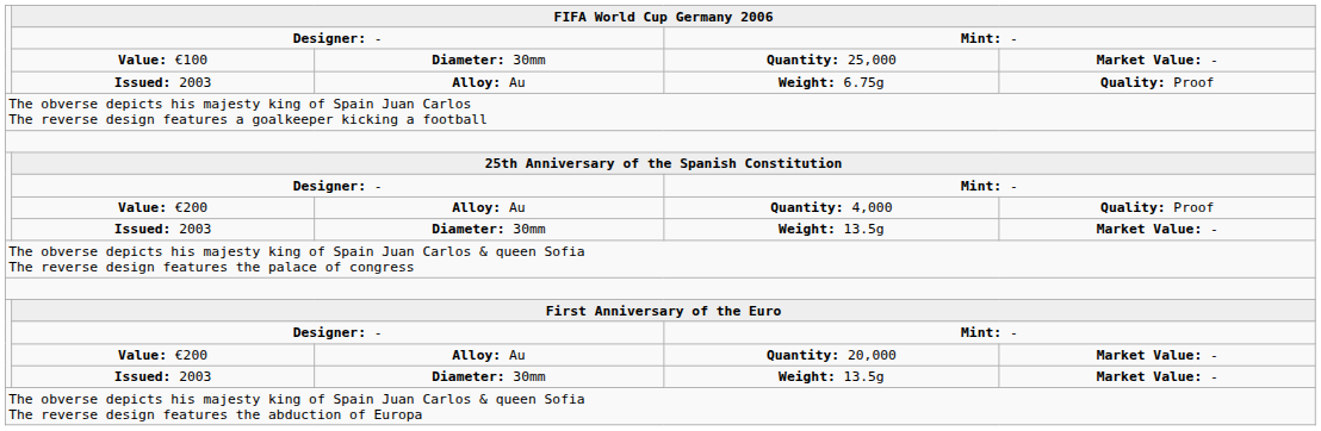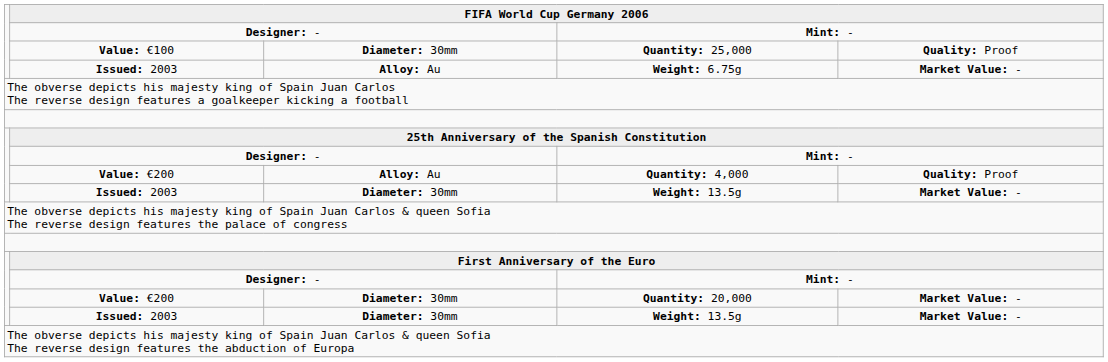 <table class="wikitable" style="width:100%;">
 <tr>
 <td rowspan="4"  style="white-space:nowrap; width:330px; text-align:center;"></td>
 <th colspan="4"  style="text-align:center; background:#eee;">FIFA World Cup Germany 2006</th>
 </tr>
 <tr style="text-align:center;">
 <td colspan="2"  style="width:50%; "><strong>Designer:</strong> -</td>
 <td colspan="2"  style="width:50%; "><strong>Mint:</strong> -</td>
 </tr>
 <tr>
 <td align=center><strong>Value:</strong> €100</td>
 <td align=center><strong>Diameter:</strong> 30mm</td>
 <td align=center><strong>Quantity:</strong> 25,000</td>
-<td align=center><strong>Market Value:</strong> -</td>
+<td align=center><strong>Quality:</strong> Proof</td>
 </tr>
 <tr>
 <td align=center><strong>Issued:</strong> 2003</td>
 <td align=center><strong>Alloy:</strong> Au</td>
 <td align=center><strong>Weight:</strong> 6.75g</td>
-<td align=center><strong>Quality:</strong> Proof</td>
+<td align=center><strong>Market Value:</strong> -</td>
 </tr>
 <tr>
 <td colspan="5" style="text-align:left;">The obverse depicts his majesty king of Spain Juan Carlos<br>The reverse design features a goalkeeper kicking a football</td>
 </tr>
 <tr>
 <td colspan="5" style="text-align:left;"> </td>
 </tr>
 <tr>
 <td rowspan="4" style="text-align:center;"></td>
 <th colspan="4"  style="text-align:center; background:#eee;">25th Anniversary of the Spanish Constitution</th>
 </tr>
 <tr style="text-align:center;">
 <td colspan="2"  style="width:50%; "><strong>Designer:</strong> -</td>
 <td colspan="2"  style="width:50%; "><strong>Mint:</strong> -</td>
 </tr>
 <tr>
 <td align=center><strong>Value:</strong> €200</td>
 <td align=center><strong>Alloy:</strong> Au</td>
 <td align=center><strong>Quantity:</strong> 4,000</td>
 <td align=center><strong>Quality:</strong> Proof</td>
 </tr>
 <tr>
 <td align=center><strong>Issued:</strong> 2003</td>
 <td align=center><strong>Diameter:</strong> 30mm</td>
 <td align=center><strong>Weight:</strong> 13.5g</td>
 <td align=center><strong>Market Value:</strong> -</td>
 </tr>
 <tr>
 <td colspan="5" style="text-align:left;">The obverse depicts his majesty king of Spain Juan Carlos & queen Sofia<br>The reverse design features the palace of congress</td>
 </tr>
 <tr>
 <td colspan="5" style="text-align:left;"> </td>
 </tr>
 <tr>
 <td rowspan="4" style="text-align:center;"></td>
 <th colspan="4"  style="text-align:center; background:#eee;">First Anniversary of the Euro</th>
 </tr>
 <tr style="text-align:center;">
 <td colspan="2"  style="width:50%; "><strong>Designer:</strong> -</td>
 <td colspan="2"  style="width:50%; "><strong>Mint:</strong> -</td>
 </tr>
 <tr>
 <td align=center><strong>Value:</strong> €200</td>
-<td align=center><strong>Alloy:</strong> Au</td>
+<td align=center><strong>Diameter:</strong> 30mm</td>
 <td align=center><strong>Quantity:</strong> 20,000</td>
 <td align=center><strong>Market Value:</strong> -</td>
 </tr>
 <tr>
 <td align=center><strong>Issued:</strong> 2003</td>
 <td align=center><strong>Diameter:</strong> 30mm</td>
 <td align=center><strong>Weight:</strong> 13.5g</td>
 <td align=center><strong>Market Value:</strong> -</td>
 </tr>
 <tr>
 <td colspan="5" style="text-align:left;">The obverse depicts his majesty king of Spain Juan Carlos & queen Sofia<br>The reverse design features the abduction of Europa</td>
 </tr>
 </table>
